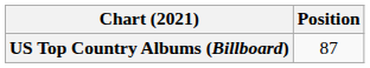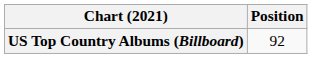 <table class="wikitable plainrowheaders" style="text-align:center">
 <tr>
 <th scope="col">Chart (2021)</th>
 <th scope="col">Position</th>
 </tr>
 <tr>
 <th scope="row">US Top Country Albums (<em>Billboard</em>)</th>
-<td>87</td>
+<td>92</td>
 </tr>
 </table>
